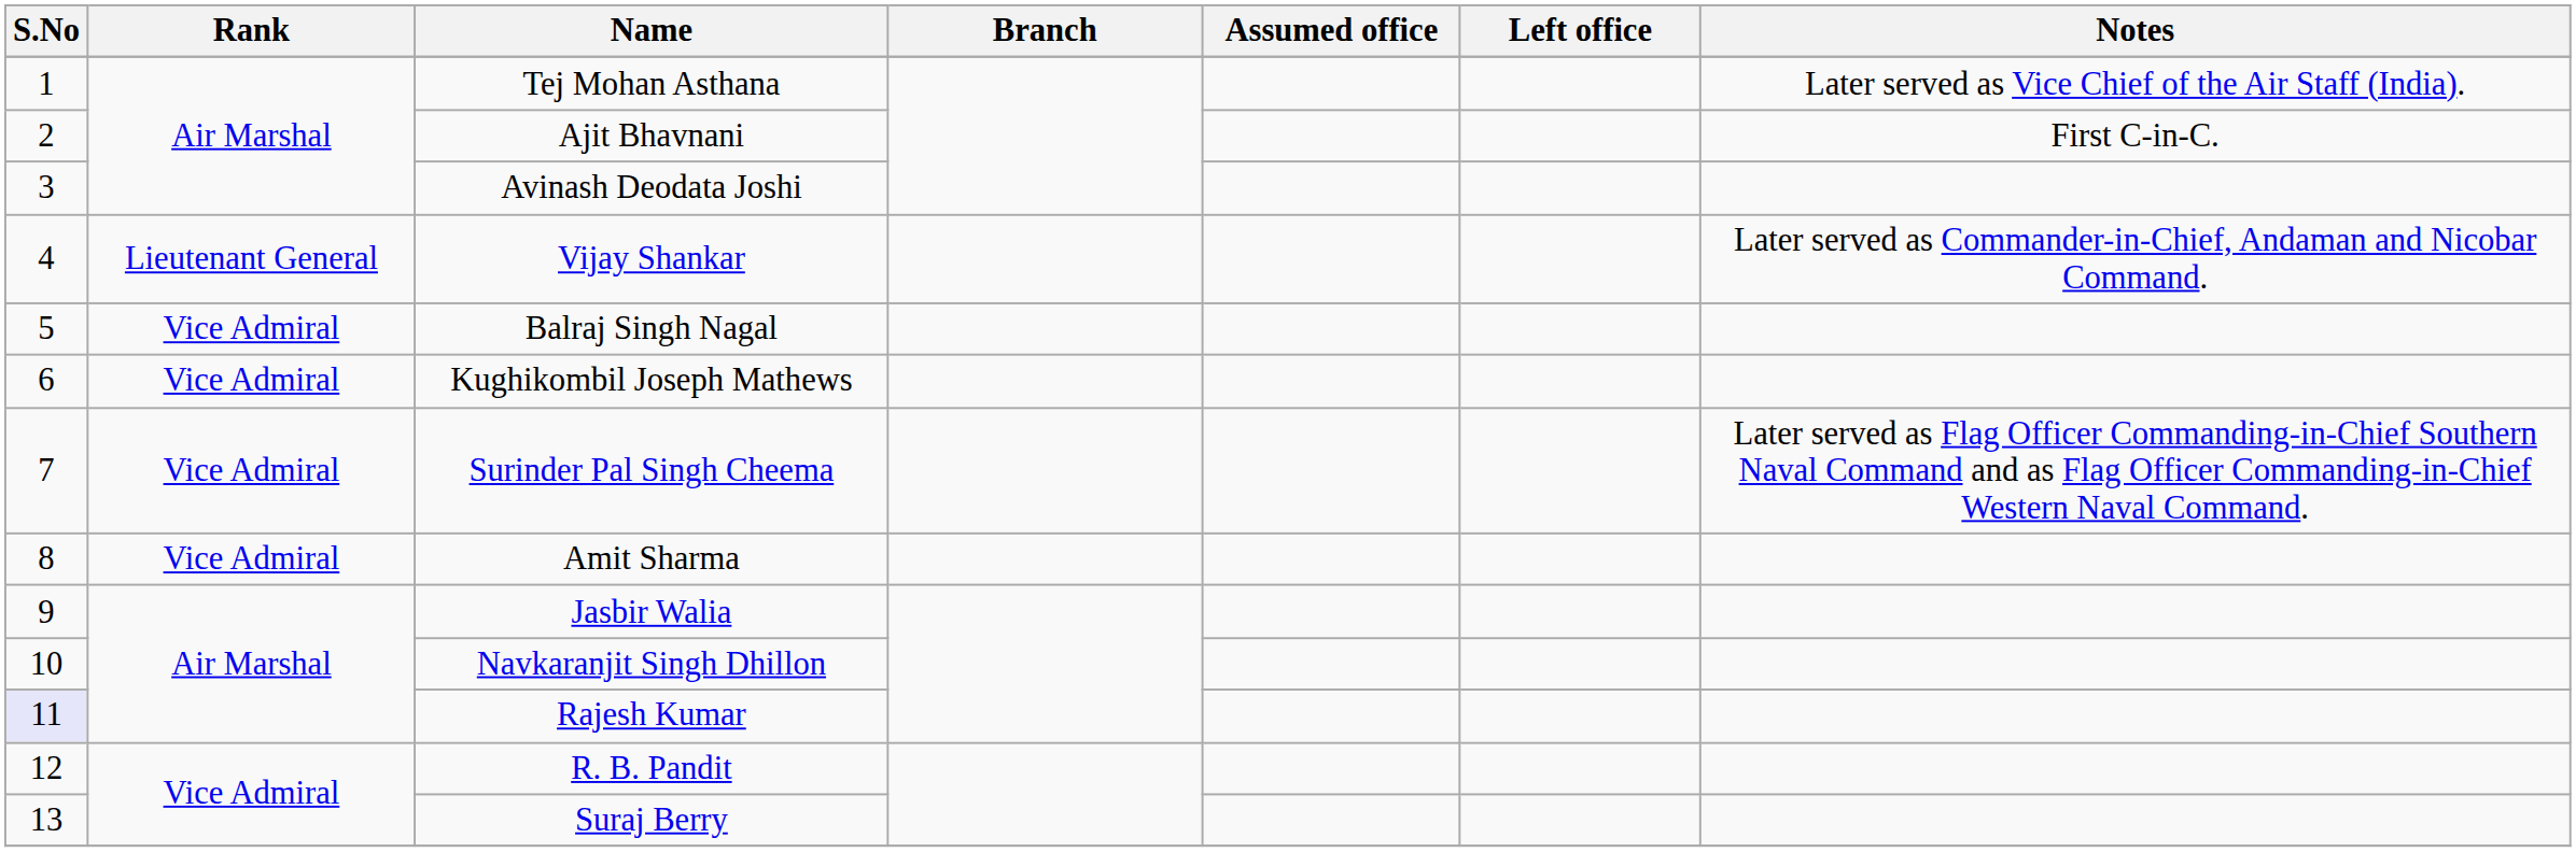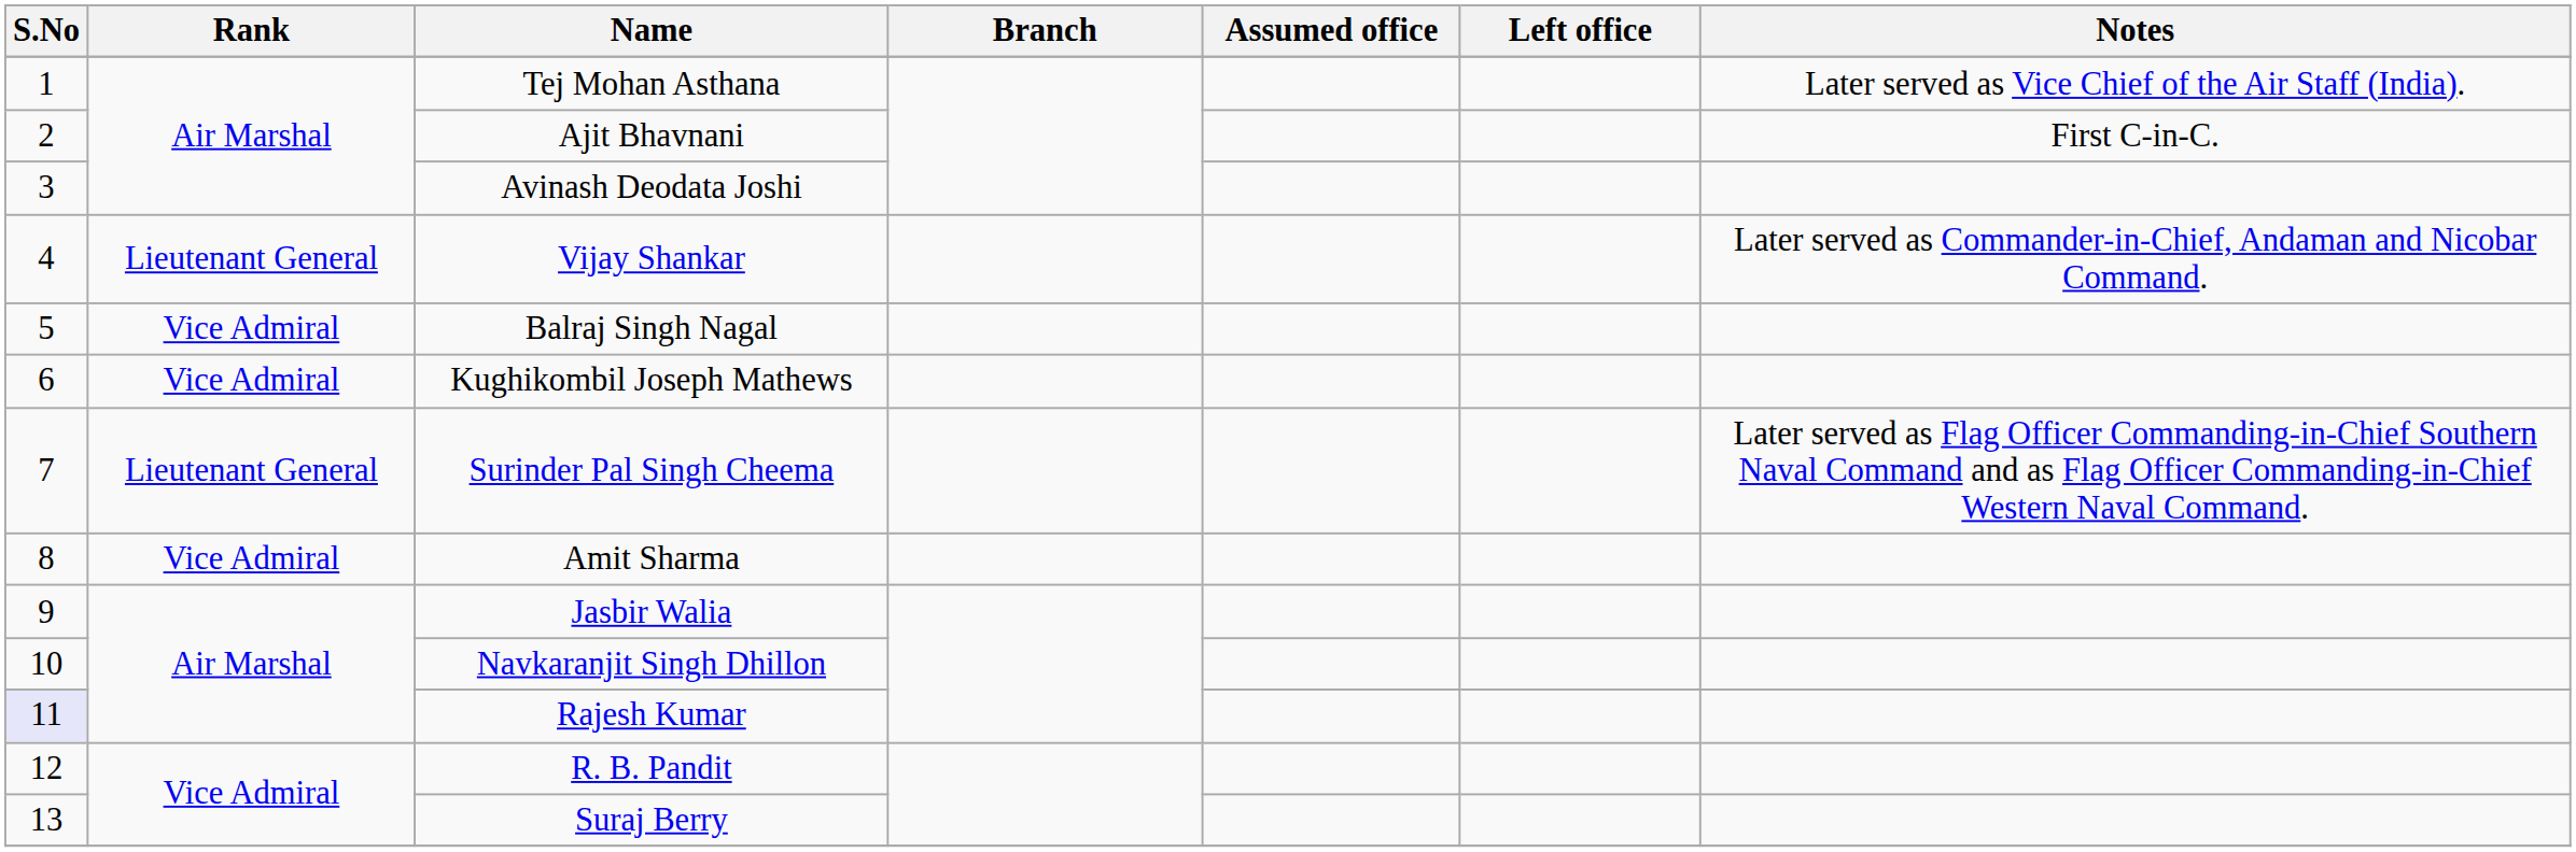 <table class="wikitable sortable" style="text-align:center">
 <tr style="background:#cccccc">
 <th scope="col" style="width: 20px;">S.No</th>
 <th scope="col" style="width: 200px;">Rank</th>
 <th scope="col" style="width: 300px;">Name</th>
 <th scope="col" style="width: 200px;">Branch</th>
 <th scope="col" style="width: 150px;">Assumed office</th>
 <th scope="col" style="width: 150px;">Left office</th>
 <th scope="col" style="width: 600px;">Notes</th>
 </tr>
 <tr>
 </tr>
 <tr>
 <td>1</td>
 <td rowspan="3"><a href='#'>Air Marshal</a></td>
 <td>Tej Mohan Asthana</td>
 <td rowspan="3"></td>
 <td></td>
 <td></td>
 <td>Later served as <a href='#'>Vice Chief of the Air Staff (India)</a>.</td>
 </tr>
 <tr>
 <td>2</td>
 <td>Ajit Bhavnani</td>
 <td></td>
 <td></td>
 <td>First C-in-C.</td>
 </tr>
 <tr>
 <td>3</td>
 <td>Avinash Deodata Joshi</td>
 <td></td>
 <td></td>
 <td></td>
 </tr>
 <tr>
 <td>4</td>
 <td><a href='#'>Lieutenant General</a></td>
 <td><a href='#'>Vijay Shankar</a></td>
 <td></td>
 <td></td>
 <td></td>
 <td>Later served as <a href='#'>Commander-in-Chief, Andaman and Nicobar Command</a>.</td>
 </tr>
 <tr>
 <td>5</td>
 <td><a href='#'>Vice Admiral</a></td>
 <td>Balraj Singh Nagal</td>
 <td></td>
 <td></td>
 <td></td>
 <td></td>
 </tr>
 <tr>
 <td>6</td>
 <td><a href='#'>Vice Admiral</a></td>
 <td>Kughikombil Joseph Mathews</td>
 <td></td>
 <td></td>
 <td></td>
 <td></td>
 </tr>
 <tr>
 <td>7</td>
-<td><a href='#'>Vice Admiral</a></td>
+<td><a href='#'>Lieutenant General</a></td>
 <td><a href='#'>Surinder Pal Singh Cheema</a></td>
 <td></td>
 <td></td>
 <td></td>
 <td>Later served as <a href='#'>Flag Officer Commanding-in-Chief Southern Naval Command</a> and as <a href='#'>Flag Officer Commanding-in-Chief Western Naval Command</a>. </td>
 </tr>
 <tr>
 <td>8</td>
 <td><a href='#'>Vice Admiral</a></td>
 <td>Amit Sharma</td>
 <td></td>
 <td></td>
 <td></td>
 <td></td>
 </tr>
 <tr>
 <td>9</td>
 <td rowspan="3"><a href='#'>Air Marshal</a></td>
 <td><a href='#'>Jasbir Walia</a></td>
 <td rowspan="3"></td>
 <td></td>
 <td></td>
 <td></td>
 </tr>
 <tr>
 <td>10</td>
 <td><a href='#'>Navkaranjit Singh Dhillon</a></td>
 <td></td>
 <td></td>
 <td></td>
 </tr>
 <tr>
 <td style="background: lavender;">11</td>
 <td><a href='#'>Rajesh Kumar</a></td>
 <td></td>
 <td></td>
 <td></td>
 </tr>
 <tr>
 <td>12</td>
 <td rowspan="2"><a href='#'>Vice Admiral</a></td>
 <td><a href='#'>R. B. Pandit</a></td>
 <td rowspan="2"></td>
 <td></td>
 <td></td>
 <td></td>
 </tr>
 <tr>
 <td>13</td>
 <td><a href='#'>Suraj Berry</a></td>
 <td></td>
 <td></td>
 <td></td>
 </tr>
 <tr>
 </tr>
 </table>
